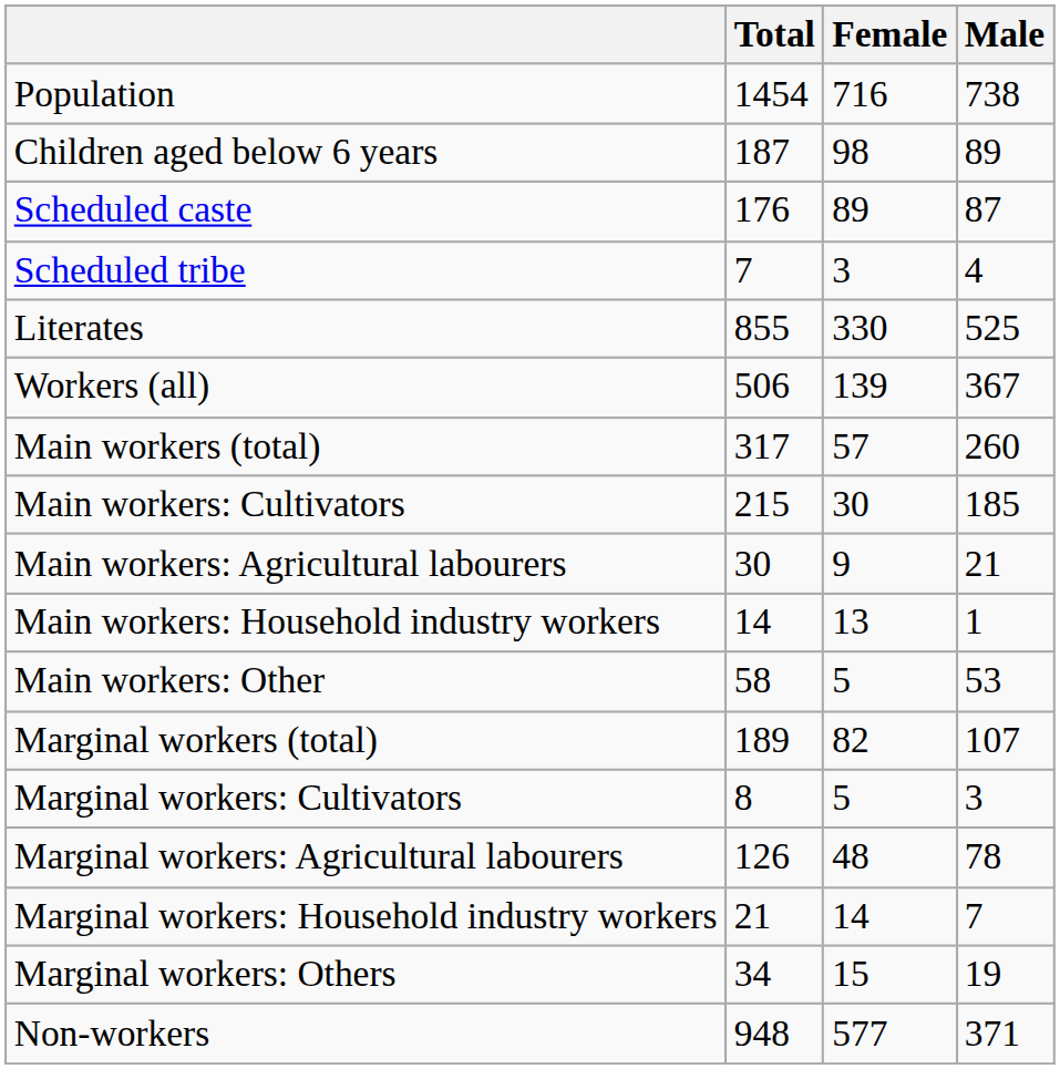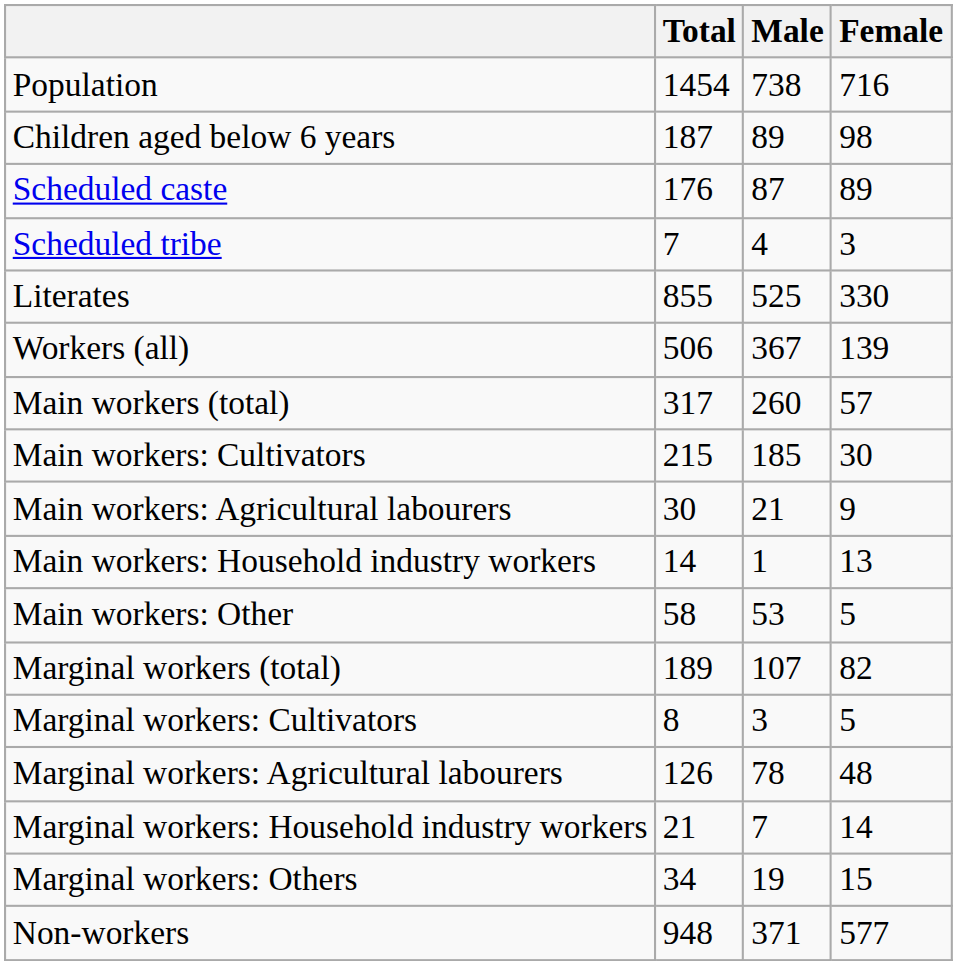 <table class="wikitable sortable">
 <tr>
 <th></th>
 <th>Total</th>
+<th>Male</th>
 <th>Female</th>
-<th>Male</th>
 </tr>
 <tr>
 <td>Population</td>
 <td>1454</td>
+<td>738</td>
 <td>716</td>
-<td>738</td>
 </tr>
 <tr>
 <td>Children aged below 6 years</td>
 <td>187</td>
+<td>89</td>
 <td>98</td>
-<td>89</td>
 </tr>
 <tr>
 <td><a href='#'>Scheduled caste</a></td>
 <td>176</td>
+<td>87</td>
 <td>89</td>
-<td>87</td>
 </tr>
 <tr>
 <td><a href='#'>Scheduled tribe</a></td>
 <td>7</td>
+<td>4</td>
 <td>3</td>
-<td>4</td>
 </tr>
 <tr>
 <td>Literates</td>
 <td>855</td>
+<td>525</td>
 <td>330</td>
-<td>525</td>
 </tr>
 <tr>
 <td>Workers (all)</td>
 <td>506</td>
+<td>367</td>
 <td>139</td>
-<td>367</td>
 </tr>
 <tr>
 <td>Main workers (total)</td>
 <td>317</td>
+<td>260</td>
 <td>57</td>
-<td>260</td>
 </tr>
 <tr>
 <td>Main workers: Cultivators</td>
 <td>215</td>
+<td>185</td>
 <td>30</td>
-<td>185</td>
 </tr>
 <tr>
 <td>Main workers: Agricultural labourers</td>
 <td>30</td>
+<td>21</td>
 <td>9</td>
-<td>21</td>
 </tr>
 <tr>
 <td>Main workers: Household industry workers</td>
 <td>14</td>
+<td>1</td>
 <td>13</td>
-<td>1</td>
 </tr>
 <tr>
 <td>Main workers: Other</td>
 <td>58</td>
+<td>53</td>
 <td>5</td>
-<td>53</td>
 </tr>
 <tr>
 <td>Marginal workers (total)</td>
 <td>189</td>
+<td>107</td>
 <td>82</td>
-<td>107</td>
 </tr>
 <tr>
 <td>Marginal workers: Cultivators</td>
 <td>8</td>
+<td>3</td>
 <td>5</td>
-<td>3</td>
 </tr>
 <tr>
 <td>Marginal workers: Agricultural labourers</td>
 <td>126</td>
+<td>78</td>
 <td>48</td>
-<td>78</td>
 </tr>
 <tr>
 <td>Marginal workers: Household industry workers</td>
 <td>21</td>
+<td>7</td>
 <td>14</td>
-<td>7</td>
 </tr>
 <tr>
 <td>Marginal workers: Others</td>
 <td>34</td>
+<td>19</td>
 <td>15</td>
-<td>19</td>
 </tr>
 <tr>
 <td>Non-workers</td>
 <td>948</td>
+<td>371</td>
 <td>577</td>
-<td>371</td>
 </tr>
 </table>
